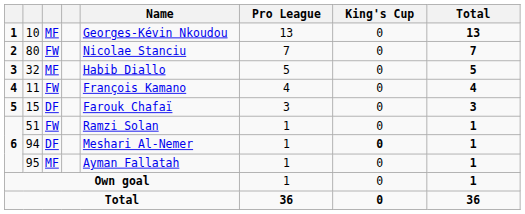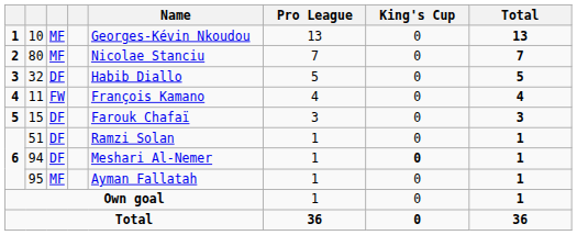 <table class="wikitable" style="text-align:center">
 <tr>
 <th width=15></th>
 <th width=15></th>
 <th width=15></th>
 <th width=15></th>
 <th width=175>Name</th>
 <th width=100>Pro League</th>
 <th width=100>King's Cup</th>
 <th width=100>Total</th>
 </tr>
 <tr>
 <td><strong>1</strong></td>
 <td>10</td>
 <td><a href='#'>MF</a></td>
 <td></td>
 <td align=left><a href='#'>Georges-Kévin Nkoudou</a></td>
 <td>13</td>
 <td>0</td>
 <td><strong>13</strong></td>
 </tr>
 <tr>
 <td><strong>2</strong></td>
 <td>80</td>
-<td><a href='#'>FW</a></td>
+<td><a href='#'>MF</a></td>
 <td></td>
 <td align=left><a href='#'>Nicolae Stanciu</a></td>
 <td>7</td>
 <td>0</td>
 <td><strong>7</strong></td>
 </tr>
 <tr>
 <td><strong>3</strong></td>
 <td>32</td>
-<td><a href='#'>MF</a></td>
+<td><a href='#'>DF</a></td>
 <td></td>
 <td align=left><a href='#'>Habib Diallo</a></td>
 <td>5</td>
 <td>0</td>
 <td><strong>5</strong></td>
 </tr>
 <tr>
 <td><strong>4</strong></td>
 <td>11</td>
 <td><a href='#'>FW</a></td>
 <td></td>
 <td align=left><a href='#'>François Kamano</a></td>
 <td>4</td>
 <td>0</td>
 <td><strong>4</strong></td>
 </tr>
 <tr>
 <td><strong>5</strong></td>
 <td>15</td>
 <td><a href='#'>DF</a></td>
 <td></td>
 <td align=left><a href='#'>Farouk Chafaï</a></td>
 <td>3</td>
 <td>0</td>
 <td><strong>3</strong></td>
 </tr>
 <tr>
 <td rowspan=3><strong>6</strong></td>
 <td>51</td>
-<td><a href='#'>FW</a></td>
+<td><a href='#'>DF</a></td>
 <td></td>
 <td align=left><a href='#'>Ramzi Solan</a></td>
 <td>1</td>
 <td>0</td>
 <td><strong>1</strong></td>
 </tr>
 <tr>
 <td>94</td>
 <td><a href='#'>DF</a></td>
 <td></td>
 <td align=left><a href='#'>Meshari Al-Nemer</a></td>
 <td>1</td>
 <td><strong>0</strong></td>
 <td><strong>1</strong></td>
 </tr>
 <tr>
 <td>95</td>
 <td><a href='#'>MF</a></td>
 <td></td>
 <td align=left><a href='#'>Ayman Fallatah</a></td>
 <td>1</td>
 <td>0</td>
 <td><strong>1</strong></td>
 </tr>
 <tr>
 <td colspan=5><strong>Own goal</strong></td>
 <td>1</td>
 <td>0</td>
 <td><strong>1</strong></td>
 </tr>
 <tr>
 <td colspan=5><strong>Total</strong></td>
 <td><strong>36</strong></td>
 <td><strong>0</strong></td>
 <td><strong>36</strong></td>
 </tr>
 </table>
